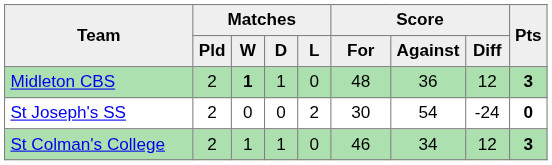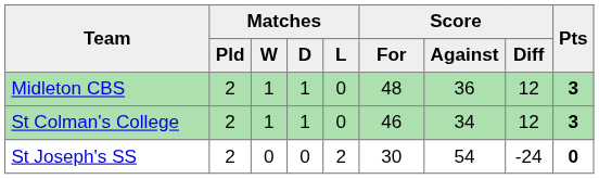 <table style=border-collapse:collapse border=1 cellspacing=0 cellpadding=5>
 <tr align=center bgcolor=#efefef>
 <th rowspan=2 width=165>Team</th>
 <th colspan=4>Matches</th>
 <th colspan=3>Score</th>
 <th rowspan=2width=20>Pts</th>
 </tr>
 <tr align=center bgcolor=#efefef>
 <th width=20>Pld</th>
 <th width=20>W</th>
 <th width=20>D</th>
 <th width=20>L</th>
 <th width=45>For</th>
 <th width=45>Against</th>
 <th width=30>Diff</th>
 </tr>
 <tr align=center style="background:#ACE1AF;">
 <td style="text-align:left;"><a href='#'>Midleton CBS</a></td>
 <td>2</td>
-<td><strong>1</strong></td>
+<td>1</td>
 <td>1</td>
 <td>0</td>
 <td>48</td>
 <td>36</td>
+<td>12</td>
+<td><strong>3</strong></td>
+</tr>
+<tr align=center style="background:#ACE1AF;">
+<td style="text-align:left;"><a href='#'>St Colman's College</a></td>
+<td>2</td>
+<td>1</td>
+<td>1</td>
+<td>0</td>
+<td>46</td>
+<td>34</td>
 <td>12</td>
 <td><strong>3</strong></td>
 </tr>
 <tr align=center>
 <td style="text-align:left;"><a href='#'>St Joseph's SS</a></td>
 <td>2</td>
 <td>0</td>
 <td>0</td>
 <td>2</td>
 <td>30</td>
 <td>54</td>
 <td>-24</td>
 <td><strong>0</strong></td>
 </tr>
-<tr align=center style="background:#ACE1AF;">
-<td style="text-align:left;"><a href='#'>St Colman's College</a></td>
-<td>2</td>
-<td>1</td>
-<td>1</td>
-<td>0</td>
-<td>46</td>
-<td>34</td>
-<td>12</td>
-<td><strong>3</strong></td>
-</tr>
 </table>
